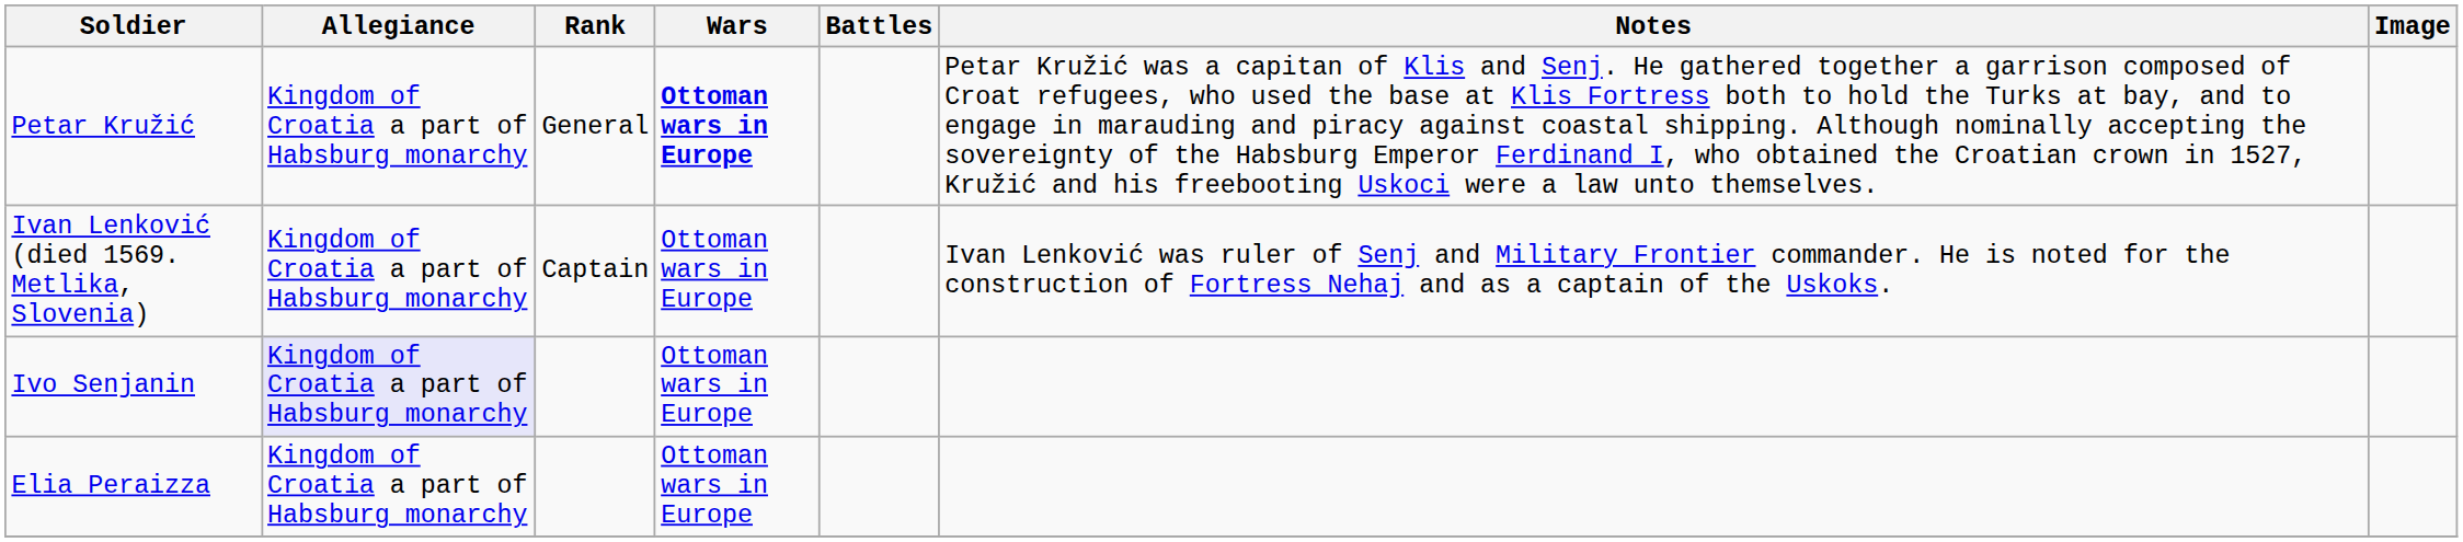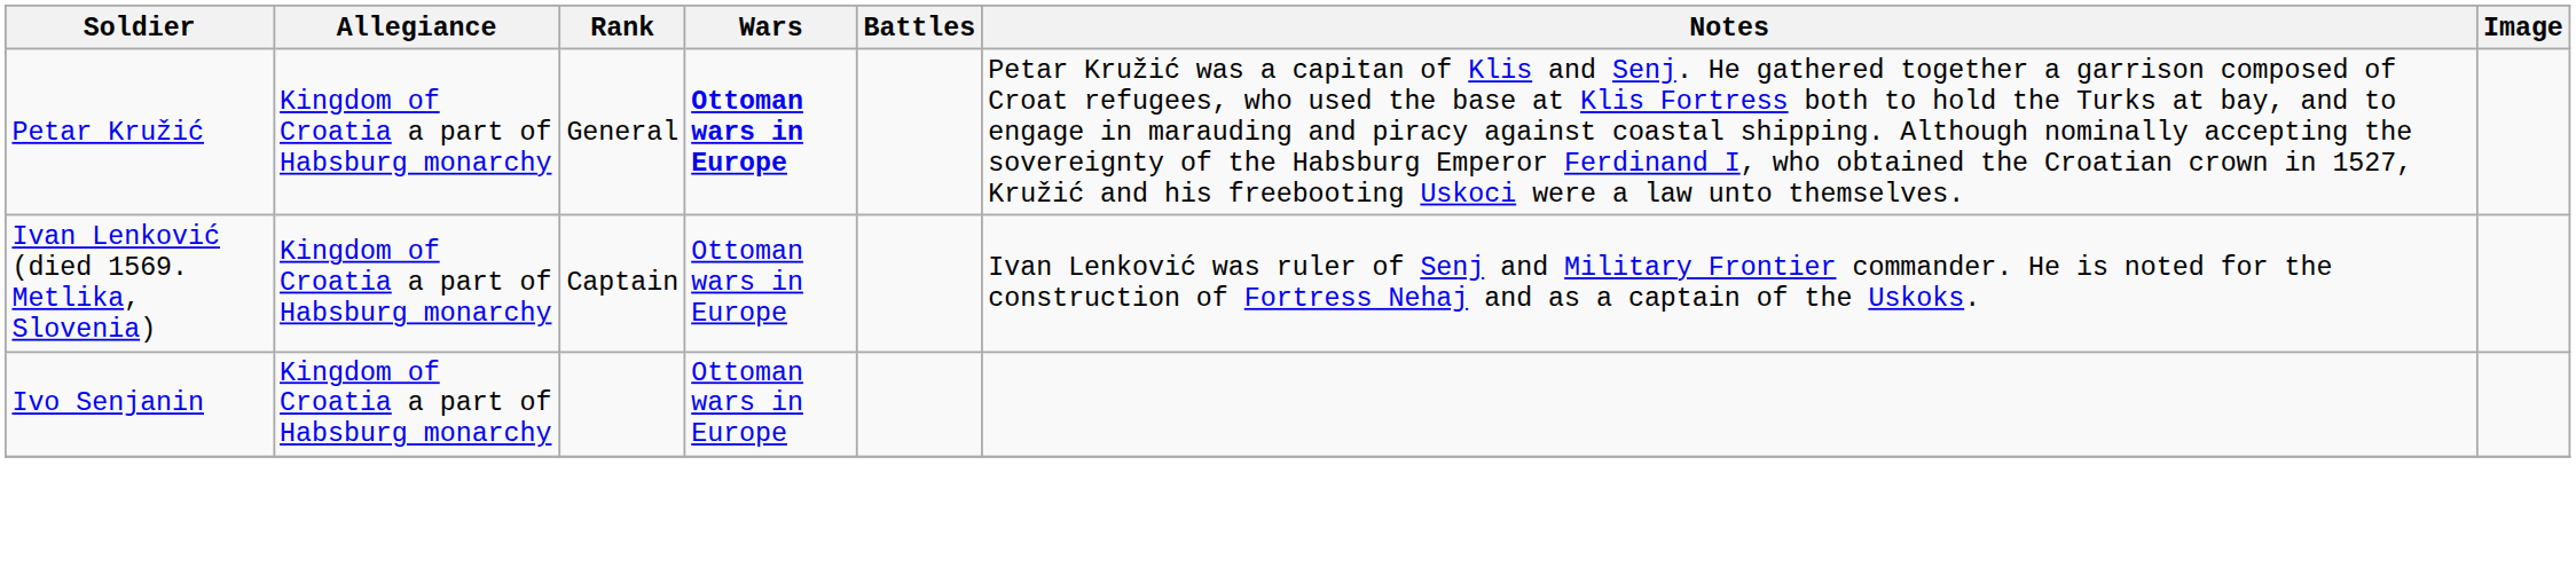 <table class="wikitable sortable">
 <tr>
 <th>Soldier</th>
 <th>Allegiance</th>
 <th>Rank</th>
 <th>Wars</th>
 <th>Battles</th>
 <th>Notes</th>
 <th class="unsortable">Image</th>
 </tr>
 <tr>
 <td><a href='#'>Petar Kružić</a></td>
 <td><a href='#'>Kingdom of Croatia</a> a part of <a href='#'>Habsburg monarchy</a></td>
 <td>General</td>
 <td><strong><a href='#'>Ottoman wars in Europe</a></strong></td>
 <td></td>
 <td>Petar Kružić was a capitan of <a href='#'>Klis</a> and <a href='#'>Senj</a>. He gathered together a garrison composed of Croat refugees, who used the base at <a href='#'>Klis Fortress</a> both to hold the Turks at bay, and to engage in marauding and piracy against coastal shipping. Although nominally accepting the sovereignty of the Habsburg Emperor <a href='#'>Ferdinand I</a>, who obtained the Croatian crown in 1527, Kružić and his freebooting <a href='#'>Uskoci</a> were a law unto themselves.</td>
 <td></td>
 </tr>
 <tr>
 <td><a href='#'>Ivan Lenković</a> (died 1569. <a href='#'>Metlika</a>, <a href='#'>Slovenia</a>)</td>
 <td><a href='#'>Kingdom of Croatia</a> a part of <a href='#'>Habsburg monarchy</a></td>
 <td>Captain</td>
 <td><a href='#'>Ottoman wars in Europe</a></td>
 <td></td>
 <td>Ivan Lenković was ruler of <a href='#'>Senj</a> and <a href='#'>Military Frontier</a> commander. He is noted for the construction of <a href='#'>Fortress Nehaj</a> and as a captain of the <a href='#'>Uskoks</a>.</td>
 <td></td>
 </tr>
 <tr>
 <td><a href='#'>Ivo Senjanin</a></td>
-<td style="background: lavender;"><a href='#'>Kingdom of Croatia</a> a part of <a href='#'>Habsburg monarchy</a></td>
-<td></td>
-<td><a href='#'>Ottoman wars in Europe</a></td>
-<td></td>
-<td></td>
-<td></td>
-</tr>
-<tr>
-<td><a href='#'>Elia Peraizza</a></td>
 <td><a href='#'>Kingdom of Croatia</a> a part of <a href='#'>Habsburg monarchy</a></td>
 <td></td>
 <td><a href='#'>Ottoman wars in Europe</a></td>
 <td></td>
 <td></td>
 <td></td>
 </tr>
 <tr>
 </tr>
 </table>
